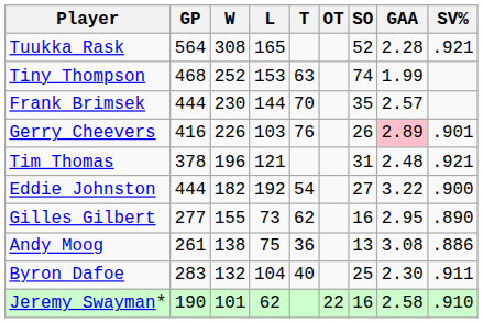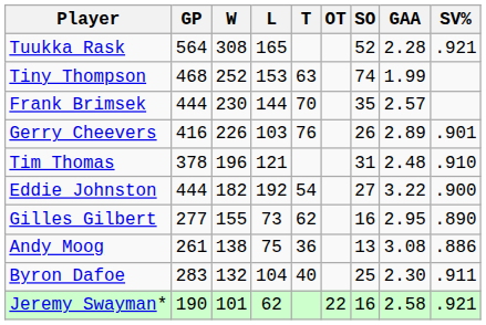 <table class="wikitable" style="text-align:center;">
 <tr>
 <th>Player</th>
 <th>GP</th>
 <th>W</th>
 <th>L</th>
 <th>T</th>
 <th>OT</th>
 <th>SO</th>
 <th>GAA</th>
 <th>SV%</th>
 </tr>
 <tr>
 <td style="text-align:left;"><a href='#'>Tuukka Rask</a></td>
 <td>564</td>
 <td>308</td>
 <td>165</td>
 <td></td>
 <td></td>
 <td>52</td>
 <td>2.28</td>
 <td>.921</td>
 </tr>
 <tr>
 <td style="text-align:left;"><a href='#'>Tiny Thompson</a></td>
 <td>468</td>
 <td>252</td>
 <td>153</td>
 <td>63</td>
 <td></td>
 <td>74</td>
 <td>1.99</td>
 <td></td>
 </tr>
 <tr>
 <td style="text-align:left;"><a href='#'>Frank Brimsek</a></td>
 <td>444</td>
 <td>230</td>
 <td>144</td>
 <td>70</td>
 <td></td>
 <td>35</td>
 <td>2.57</td>
 <td></td>
 </tr>
 <tr>
 <td style="text-align:left;"><a href='#'>Gerry Cheevers</a></td>
 <td>416</td>
 <td>226</td>
 <td>103</td>
 <td>76</td>
 <td></td>
 <td>26</td>
-<td style="background: pink;">2.89</td>
+<td>2.89</td>
 <td>.901</td>
 </tr>
 <tr>
 <td style="text-align:left;"><a href='#'>Tim Thomas</a></td>
 <td>378</td>
 <td>196</td>
 <td>121</td>
 <td></td>
 <td></td>
 <td>31</td>
 <td>2.48</td>
-<td>.921</td>
+<td>.910</td>
 </tr>
 <tr>
 <td style="text-align:left;"><a href='#'>Eddie Johnston</a></td>
 <td>444</td>
 <td>182</td>
 <td>192</td>
 <td>54</td>
 <td></td>
 <td>27</td>
 <td>3.22</td>
 <td>.900</td>
 </tr>
 <tr>
 <td style="text-align:left;"><a href='#'>Gilles Gilbert</a></td>
 <td>277</td>
 <td>155</td>
 <td>73</td>
 <td>62</td>
 <td></td>
 <td>16</td>
 <td>2.95</td>
 <td>.890</td>
 </tr>
 <tr>
 <td style="text-align:left;"><a href='#'>Andy Moog</a></td>
 <td>261</td>
 <td>138</td>
 <td>75</td>
 <td>36</td>
 <td></td>
 <td>13</td>
 <td>3.08</td>
 <td>.886</td>
 </tr>
 <tr>
 <td style="text-align:left;"><a href='#'>Byron Dafoe</a></td>
 <td>283</td>
 <td>132</td>
 <td>104</td>
 <td>40</td>
 <td></td>
 <td>25</td>
 <td>2.30</td>
 <td>.911</td>
 </tr>
 <tr style="background:#cfc;">
 <td style="text-align:left;"><a href='#'>Jeremy Swayman</a>*</td>
 <td>190</td>
 <td>101</td>
 <td>62</td>
 <td></td>
 <td>22</td>
 <td>16</td>
 <td>2.58</td>
-<td>.910</td>
+<td>.921</td>
 </tr>
 </table>
